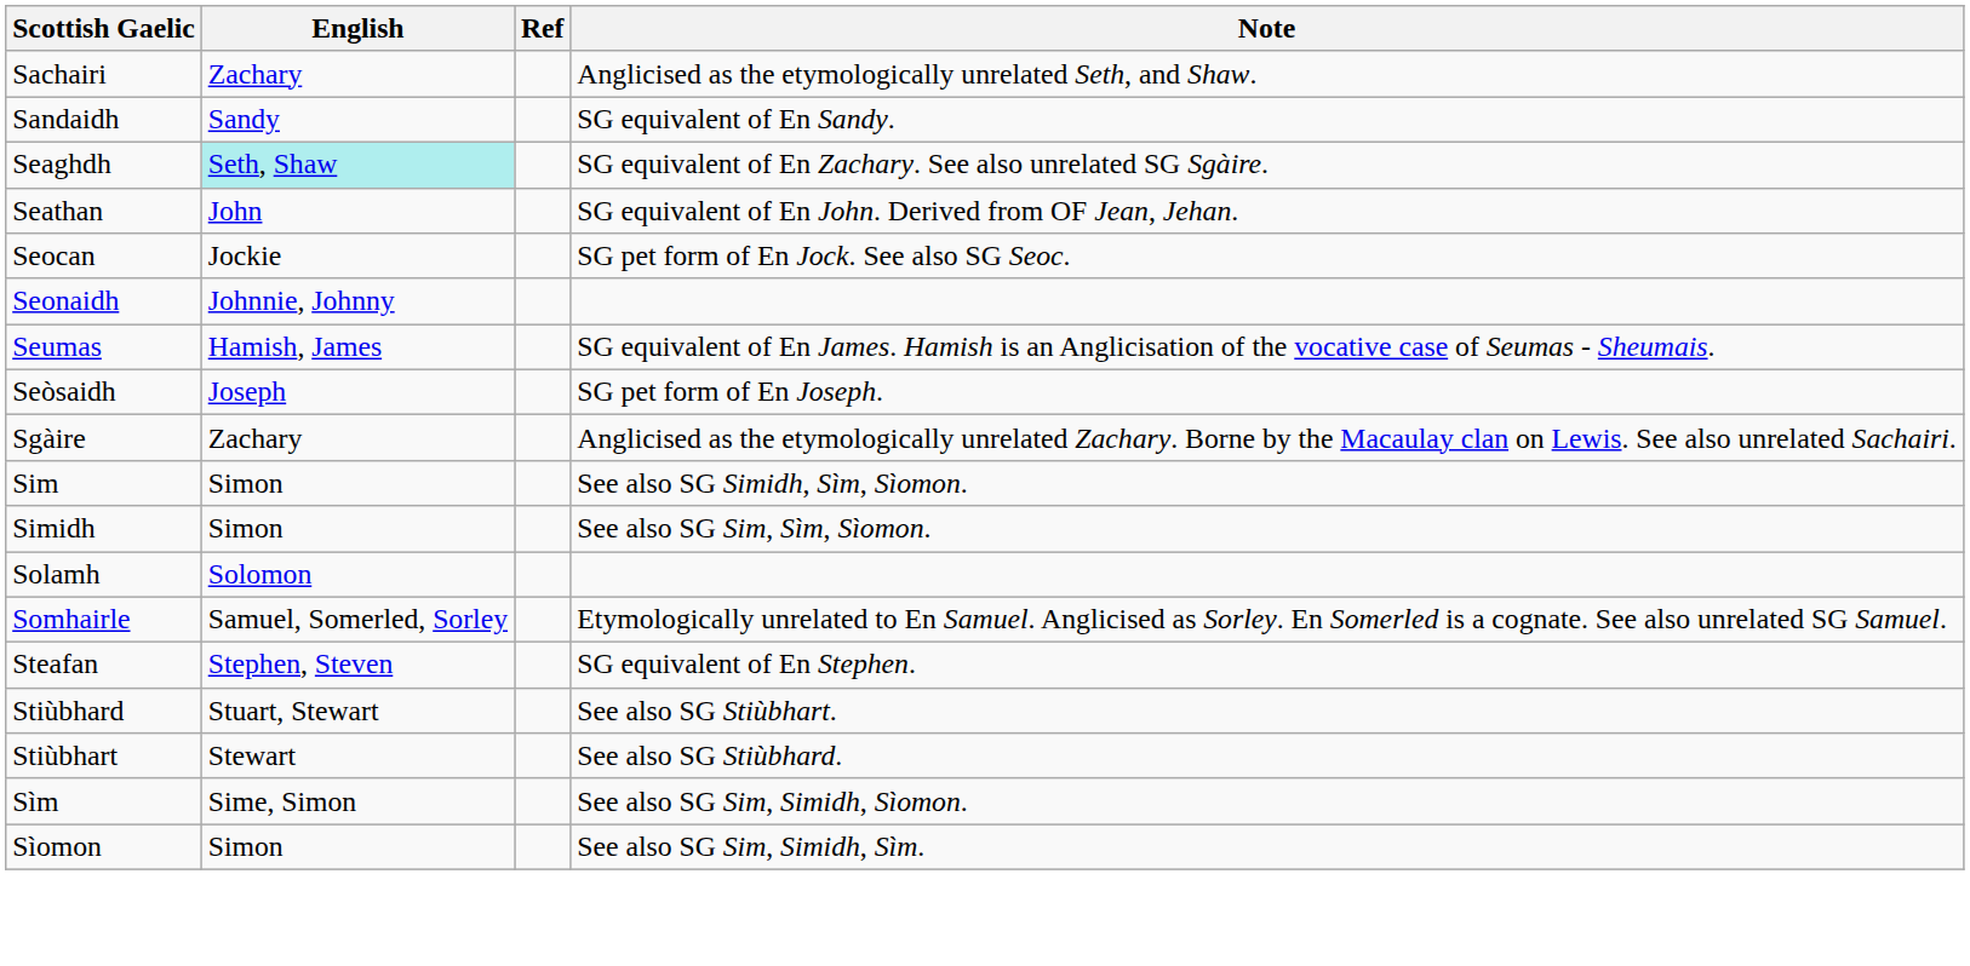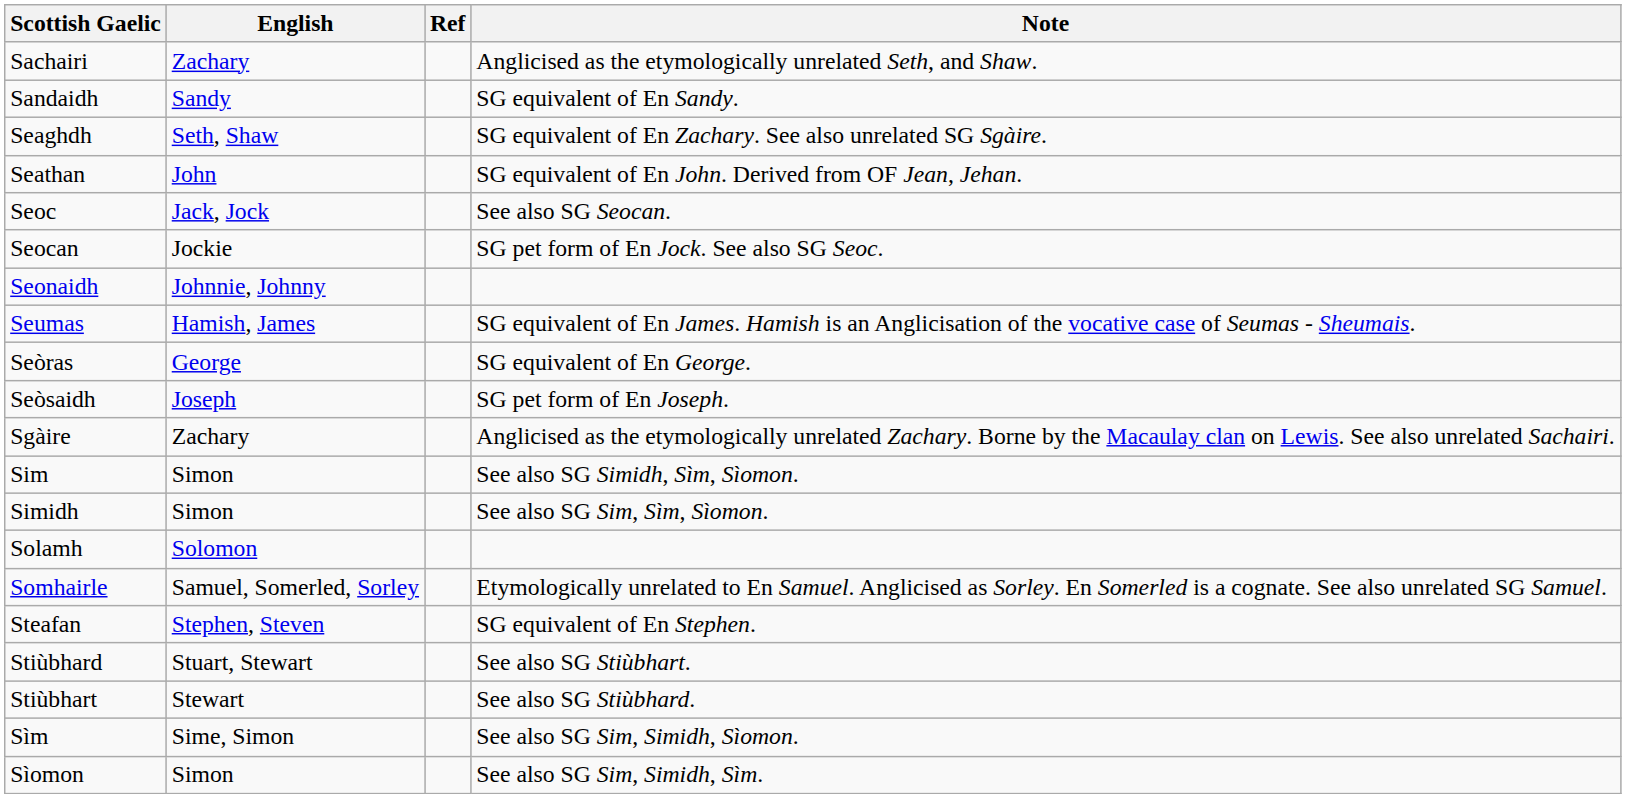 <table class="wikitable sortable">
 <tr>
 <th><strong>Scottish Gaelic</strong></th>
 <th><strong>English</strong></th>
 <th><strong>Ref</strong></th>
 <th><strong>Note</strong></th>
 </tr>
 <tr>
 <td>Sachairi</td>
 <td><a href='#'>Zachary</a></td>
 <td></td>
 <td>Anglicised as the etymologically unrelated <em>Seth</em>, and <em>Shaw</em>.</td>
 </tr>
 <tr>
 <td>Sandaidh</td>
 <td><a href='#'>Sandy</a></td>
 <td></td>
 <td>SG equivalent of En <em>Sandy</em>.</td>
 </tr>
 <tr>
 <td>Seaghdh</td>
-<td style="background: paleturquoise;"><a href='#'>Seth</a>, <a href='#'>Shaw</a></td>
+<td><a href='#'>Seth</a>, <a href='#'>Shaw</a></td>
 <td></td>
 <td>SG equivalent of En <em>Zachary</em>. See also unrelated SG <em>Sgàire</em>.</td>
 </tr>
 <tr>
 <td>Seathan</td>
 <td><a href='#'>John</a></td>
 <td></td>
 <td>SG equivalent of En <em>John</em>. Derived from OF <em>Jean</em>, <em>Jehan</em>.</td>
+</tr>
+<tr>
+<td>Seoc</td>
+<td><a href='#'>Jack</a>, <a href='#'>Jock</a></td>
+<td></td>
+<td>See also SG <em>Seocan</em>.</td>
 </tr>
 <tr>
 <td>Seocan</td>
 <td>Jockie</td>
 <td></td>
 <td>SG pet form of En <em>Jock</em>. See also SG <em>Seoc</em>.</td>
 </tr>
 <tr>
 <td><a href='#'>Seonaidh</a></td>
 <td><a href='#'>Johnnie</a>, <a href='#'>Johnny</a></td>
 <td></td>
 <td></td>
 </tr>
 <tr>
 <td><a href='#'>Seumas</a></td>
 <td><a href='#'>Hamish</a>, <a href='#'>James</a></td>
 <td></td>
 <td>SG equivalent of En <em>James</em>. <em>Hamish</em> is an Anglicisation of the <a href='#'>vocative case</a> of <em>Seumas</em> - <em><a href='#'>Sheumais</a></em>.</td>
+</tr>
+<tr>
+<td>Seòras</td>
+<td><a href='#'>George</a></td>
+<td></td>
+<td>SG equivalent of En <em>George</em>.</td>
 </tr>
 <tr>
 <td>Seòsaidh</td>
 <td><a href='#'>Joseph</a></td>
 <td></td>
 <td>SG pet form of En <em>Joseph</em>.</td>
 </tr>
 <tr>
 <td>Sgàire</td>
 <td>Zachary</td>
 <td></td>
 <td>Anglicised as the etymologically unrelated <em>Zachary</em>. Borne by the <a href='#'>Macaulay clan</a> on <a href='#'>Lewis</a>. See also unrelated <em>Sachairi</em>.</td>
 </tr>
 <tr>
 <td>Sim</td>
 <td>Simon</td>
 <td></td>
 <td>See also SG <em>Simidh</em>, <em>Sìm</em>, <em>Sìomon</em>.</td>
 </tr>
 <tr>
 <td>Simidh</td>
 <td>Simon</td>
 <td></td>
 <td>See also SG <em>Sim</em>, <em>Sìm</em>, <em>Sìomon</em>.</td>
 </tr>
 <tr>
 <td>Solamh</td>
 <td><a href='#'>Solomon</a></td>
 <td></td>
 <td></td>
 </tr>
 <tr>
 <td><a href='#'>Somhairle</a></td>
 <td>Samuel, Somerled, <a href='#'>Sorley</a></td>
 <td></td>
 <td>Etymologically unrelated to En <em>Samuel</em>. Anglicised as <em>Sorley</em>. En <em>Somerled</em> is a cognate. See also unrelated SG <em>Samuel</em>.</td>
 </tr>
 <tr>
 <td>Steafan</td>
 <td><a href='#'>Stephen</a>, <a href='#'>Steven</a></td>
 <td></td>
 <td>SG equivalent of En <em>Stephen</em>.</td>
 </tr>
 <tr>
 <td>Stiùbhard</td>
 <td>Stuart, Stewart</td>
 <td></td>
 <td>See also SG <em>Stiùbhart</em>.</td>
 </tr>
 <tr>
 <td>Stiùbhart</td>
 <td>Stewart</td>
 <td></td>
 <td>See also SG <em>Stiùbhard</em>.</td>
 </tr>
 <tr>
 <td>Sìm</td>
 <td>Sime, Simon</td>
 <td></td>
 <td>See also SG <em>Sim</em>, <em>Simidh</em>, <em>Sìomon</em>.</td>
 </tr>
 <tr>
 <td>Sìomon</td>
 <td>Simon</td>
 <td></td>
 <td>See also SG <em>Sim</em>, <em>Simidh</em>, <em>Sìm</em>.</td>
 </tr>
 </table>
